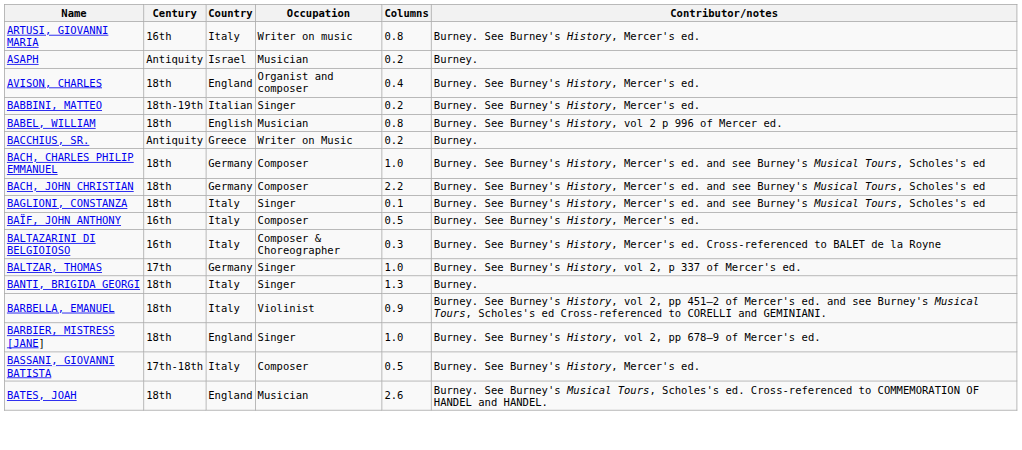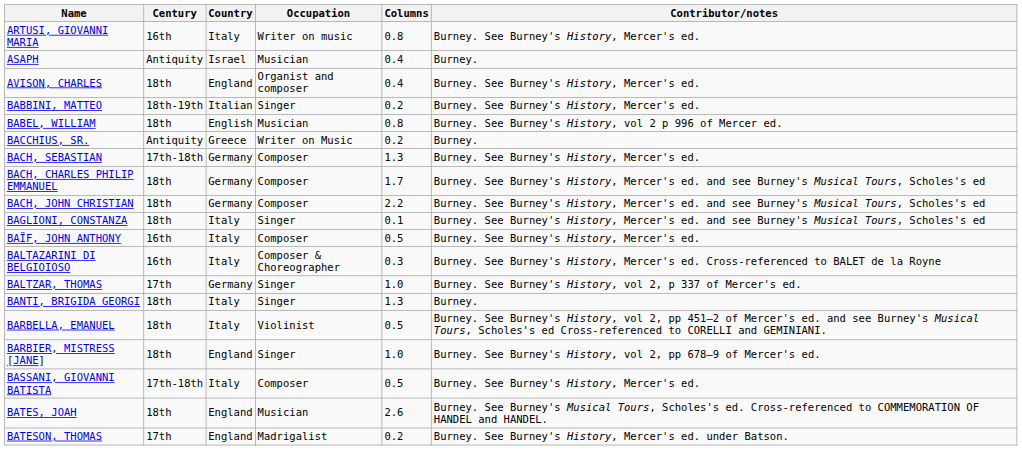 <table class="wikitable">
 <tr>
 <th>Name</th>
 <th>Century</th>
 <th>Country</th>
 <th>Occupation</th>
 <th>Columns</th>
 <th>Contributor/notes</th>
 </tr>
 <tr>
 <td><a href='#'>ARTUSI, GIOVANNI MARIA</a></td>
 <td>16th</td>
 <td>Italy</td>
 <td>Writer on music</td>
 <td>0.8</td>
 <td>Burney. See Burney's <em>History</em>, Mercer's ed.</td>
 </tr>
 <tr>
 <td><a href='#'>ASAPH</a></td>
 <td>Antiquity</td>
 <td>Israel</td>
 <td>Musician</td>
-<td>0.2</td>
+<td>0.4</td>
 <td>Burney.</td>
 </tr>
 <tr>
 <td><a href='#'>AVISON, CHARLES</a></td>
 <td>18th</td>
 <td>England</td>
 <td>Organist and composer</td>
 <td>0.4</td>
 <td>Burney. See Burney's <em>History</em>, Mercer's ed.</td>
 </tr>
 <tr>
 <td><a href='#'>BABBINI, MATTEO</a></td>
 <td>18th-19th</td>
 <td>Italian</td>
 <td>Singer</td>
 <td>0.2</td>
 <td>Burney. See Burney's <em>History</em>, Mercer's ed.</td>
 </tr>
 <tr>
 <td><a href='#'>BABEL, WILLIAM</a></td>
 <td>18th</td>
 <td>English</td>
 <td>Musician</td>
 <td>0.8</td>
 <td>Burney. See Burney's <em>History</em>, vol 2 p 996 of Mercer ed.</td>
 </tr>
 <tr>
 <td><a href='#'>BACCHIUS, SR.</a></td>
 <td>Antiquity</td>
 <td>Greece</td>
 <td>Writer on Music</td>
 <td>0.2</td>
 <td>Burney.</td>
 </tr>
 <tr>
+<td><a href='#'>BACH, SEBASTIAN</a></td>
+<td>17th-18th</td>
+<td>Germany</td>
+<td>Composer</td>
+<td>1.3</td>
+<td>Burney. See Burney's <em>History</em>, Mercer's ed.</td>
+</tr>
+<tr>
 <td><a href='#'>BACH, CHARLES PHILIP EMMANUEL</a></td>
 <td>18th</td>
 <td>Germany</td>
 <td>Composer</td>
-<td>1.0</td>
+<td>1.7</td>
 <td>Burney. See Burney's <em>History</em>, Mercer's ed. and see Burney's <em>Musical Tours</em>, Scholes's ed</td>
 </tr>
 <tr>
 <td><a href='#'>BACH, JOHN CHRISTIAN</a></td>
 <td>18th</td>
 <td>Germany</td>
 <td>Composer</td>
 <td>2.2</td>
 <td>Burney. See Burney's <em>History</em>, Mercer's ed. and see Burney's <em>Musical Tours</em>, Scholes's ed</td>
 </tr>
 <tr>
 <td><a href='#'>BAGLIONI, CONSTANZA</a></td>
 <td>18th</td>
 <td>Italy</td>
 <td>Singer</td>
 <td>0.1</td>
 <td>Burney. See Burney's <em>History</em>, Mercer's ed. and see Burney's <em>Musical Tours</em>, Scholes's ed</td>
 </tr>
 <tr>
 <td><a href='#'>BAÏF, JOHN ANTHONY</a></td>
 <td>16th</td>
 <td>Italy</td>
 <td>Composer</td>
 <td>0.5</td>
 <td>Burney. See Burney's <em>History</em>, Mercer's ed.</td>
 </tr>
 <tr>
 <td><a href='#'>BALTAZARINI DI BELGIOIOSO</a></td>
 <td>16th</td>
 <td>Italy</td>
 <td>Composer & Choreographer</td>
 <td>0.3</td>
 <td>Burney. See Burney's <em>History</em>, Mercer's ed. Cross-referenced to BALET de la Royne</td>
 </tr>
 <tr>
 <td><a href='#'>BALTZAR, THOMAS</a></td>
 <td>17th</td>
 <td>Germany</td>
 <td>Singer</td>
 <td>1.0</td>
 <td>Burney. See Burney's <em>History</em>, vol 2, p 337 of Mercer's ed.</td>
 </tr>
 <tr>
 <td><a href='#'>BANTI, BRIGIDA GEORGI</a></td>
 <td>18th</td>
 <td>Italy</td>
 <td>Singer</td>
 <td>1.3</td>
 <td>Burney.</td>
 </tr>
 <tr>
 <td><a href='#'>BARBELLA, EMANUEL</a></td>
 <td>18th</td>
 <td>Italy</td>
 <td>Violinist</td>
-<td>0.9</td>
+<td>0.5</td>
 <td>Burney. See Burney's <em>History</em>, vol 2, pp 451–2 of Mercer's ed. and see Burney's <em>Musical Tours</em>, Scholes's ed Cross-referenced to CORELLI and GEMINIANI.</td>
 </tr>
 <tr>
 <td><a href='#'>BARBIER, MISTRESS [JANE</a>]</td>
 <td>18th</td>
 <td>England</td>
 <td>Singer</td>
 <td>1.0</td>
 <td>Burney. See Burney's <em>History</em>, vol 2, pp 678–9 of Mercer's ed.</td>
 </tr>
 <tr>
 <td><a href='#'>BASSANI, GIOVANNI BATISTA</a></td>
 <td>17th-18th</td>
 <td>Italy</td>
 <td>Composer</td>
 <td>0.5</td>
 <td>Burney. See Burney's <em>History</em>, Mercer's ed.</td>
 </tr>
 <tr>
 <td><a href='#'>BATES, JOAH</a></td>
 <td>18th</td>
 <td>England</td>
 <td>Musician</td>
 <td>2.6</td>
 <td>Burney. See Burney's <em>Musical Tours</em>, Scholes's ed. Cross-referenced to COMMEMORATION OF HANDEL and HANDEL.</td>
 </tr>
+<tr>
+<td><a href='#'>BATESON, THOMAS</a></td>
+<td>17th</td>
+<td>England</td>
+<td>Madrigalist</td>
+<td>0.2</td>
+<td>Burney. See Burney's <em>History</em>, Mercer's ed. under Batson.</td>
+</tr>
 </table>
